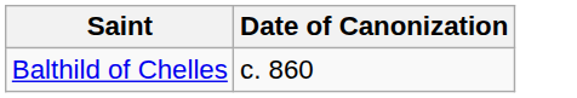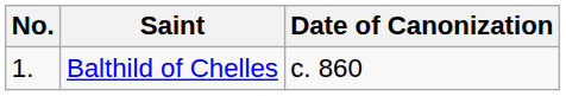 <table class="wikitable">
 <tr>
+<th>No.</th>
 <th>Saint</th>
 <th>Date of Canonization</th>
 </tr>
 <tr>
+<td>1.</td>
 <td><a href='#'>Balthild of Chelles</a></td>
 <td>c. 860</td>
 </tr>
 </table>
